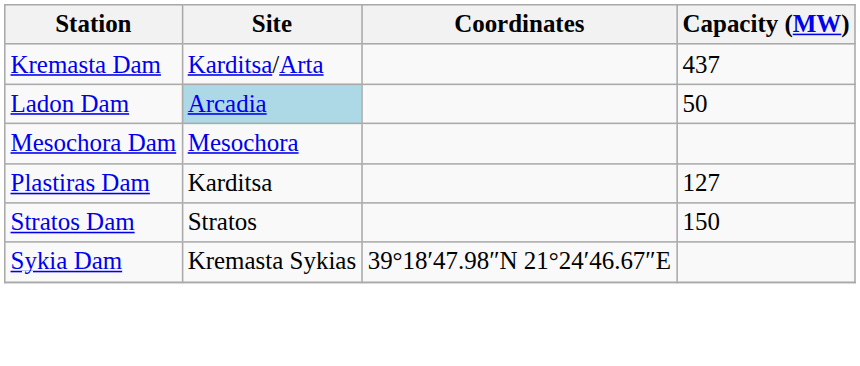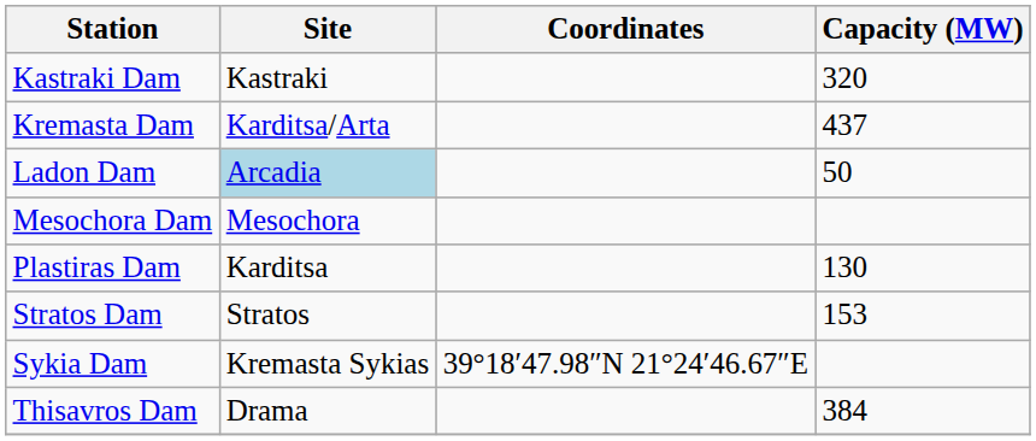 <table class="wikitable sortable">
 <tr>
 <th>Station</th>
 <th>Site</th>
 <th>Coordinates</th>
 <th>Capacity (<a href='#'>MW</a>)</th>
+</tr>
+<tr>
+<td><a href='#'>Kastraki Dam</a></td>
+<td>Kastraki</td>
+<td></td>
+<td>320</td>
 </tr>
 <tr>
 <td><a href='#'>Kremasta Dam</a></td>
 <td><a href='#'>Karditsa</a>/<a href='#'>Arta</a></td>
 <td></td>
 <td>437</td>
 </tr>
 <tr>
 <td><a href='#'>Ladon Dam</a></td>
 <td style="background: lightblue;"><a href='#'>Arcadia</a></td>
 <td></td>
 <td>50</td>
 </tr>
 <tr>
 <td><a href='#'>Mesochora Dam</a></td>
 <td><a href='#'>Mesochora</a></td>
 <td></td>
 <td></td>
 </tr>
 <tr>
 <td><a href='#'>Plastiras Dam</a></td>
 <td>Karditsa</td>
 <td></td>
-<td>127</td>
+<td>130</td>
 </tr>
 <tr>
 <td><a href='#'>Stratos Dam</a></td>
 <td>Stratos</td>
 <td></td>
-<td>150</td>
+<td>153</td>
 </tr>
 <tr>
 <td><a href='#'>Sykia Dam</a></td>
 <td>Kremasta Sykias</td>
 <td>39°18′47.98″N 21°24′46.67″E</td>
 <td></td>
 </tr>
 <tr>
+<td><a href='#'>Thisavros Dam</a></td>
+<td>Drama</td>
+<td></td>
+<td>384</td>
+</tr>
+<tr>
 </tr>
 </table>
